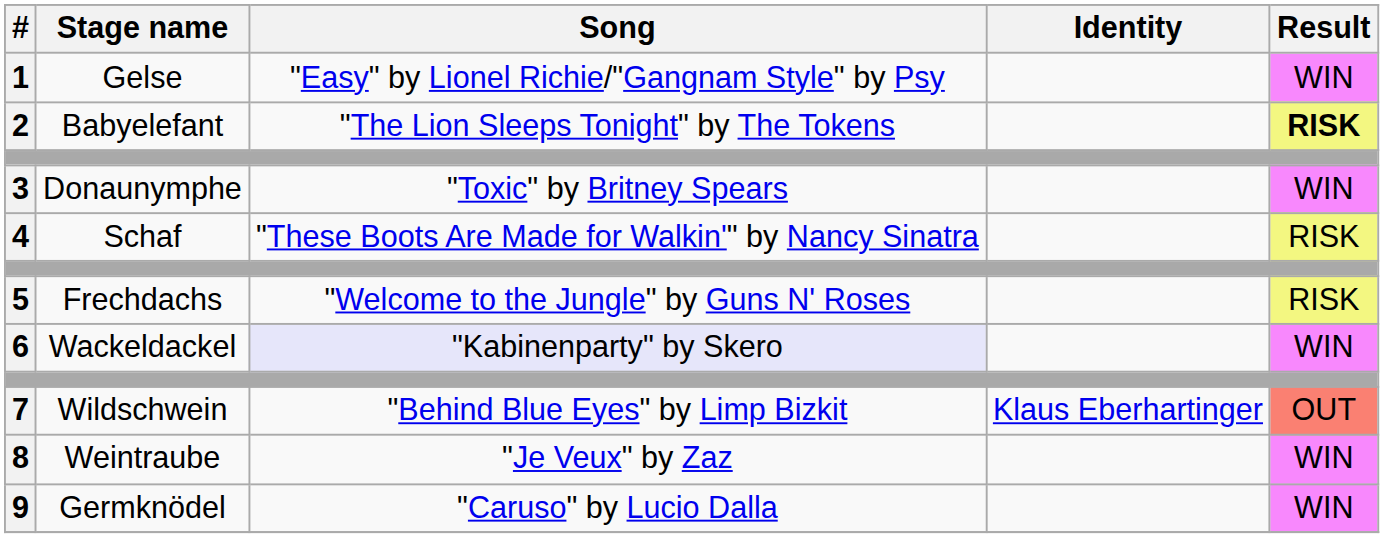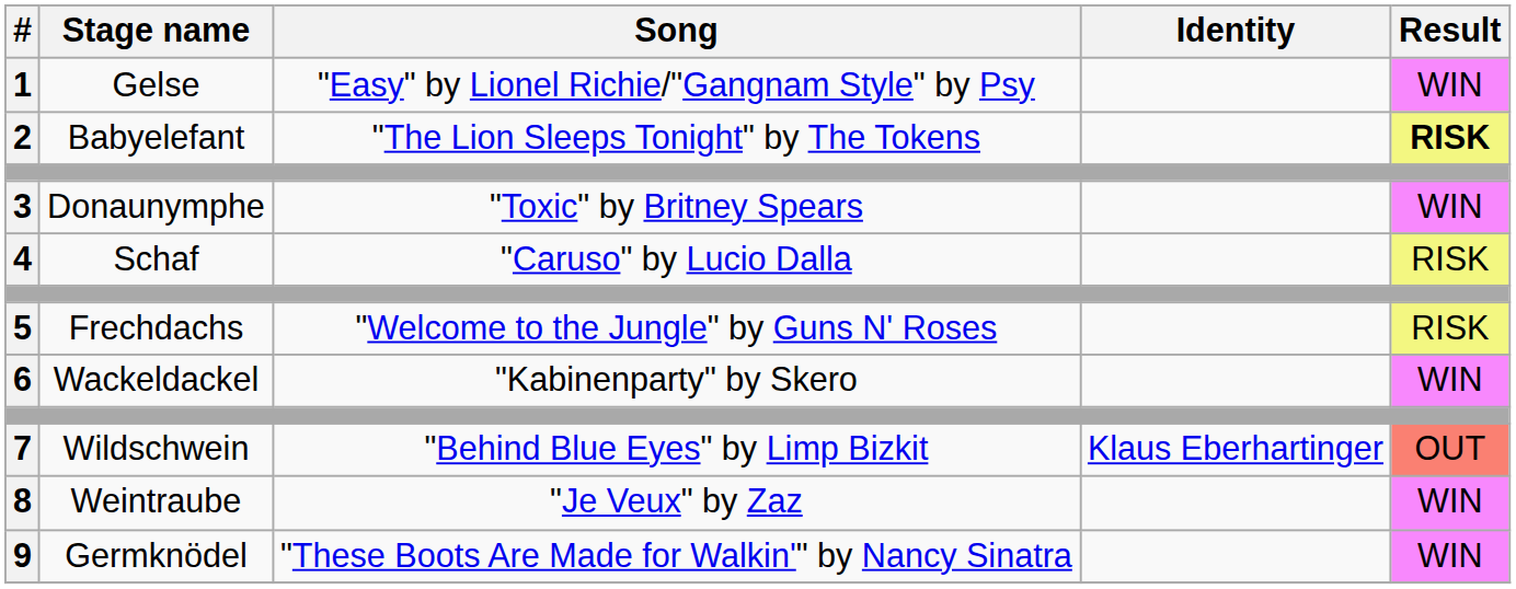 <table class="wikitable plainrowheaders" style="text-align: center;">
 <tr>
 <th>#</th>
 <th>Stage name</th>
 <th>Song</th>
 <th>Identity</th>
 <th>Result</th>
 </tr>
 <tr>
 <th>1</th>
 <td>Gelse</td>
 <td>"<a href='#'>Easy</a>" by <a href='#'>Lionel Richie</a>/"<a href='#'>Gangnam Style</a>" by <a href='#'>Psy</a></td>
 <td></td>
 <td bgcolor=#F888FD>WIN</td>
 </tr>
 <tr>
 <th>2</th>
 <td>Babyelefant</td>
 <td>"<a href='#'>The Lion Sleeps Tonight</a>" by <a href='#'>The Tokens</a></td>
 <td></td>
 <td bgcolor="#F3F781"><strong>RISK</strong></td>
 </tr>
 <tr>
 <td colspan="5" style="background:darkgray"></td>
 </tr>
 <tr>
 <th>3</th>
 <td>Donaunymphe</td>
 <td>"<a href='#'>Toxic</a>" by <a href='#'>Britney Spears</a></td>
 <td></td>
 <td bgcolor=#F888FD>WIN</td>
 </tr>
 <tr>
 <th>4</th>
 <td>Schaf</td>
-<td>"<a href='#'>These Boots Are Made for Walkin'</a>" by <a href='#'>Nancy Sinatra</a></td>
+<td>"<a href='#'>Caruso</a>" by <a href='#'>Lucio Dalla</a></td>
 <td></td>
 <td bgcolor="#F3F781">RISK</td>
 </tr>
 <tr>
 <td colspan="5" style="background:darkgray"></td>
 </tr>
 <tr>
 <th>5</th>
 <td>Frechdachs</td>
 <td>"<a href='#'>Welcome to the Jungle</a>" by <a href='#'>Guns N' Roses</a></td>
 <td></td>
 <td bgcolor="#F3F781">RISK</td>
 </tr>
 <tr>
 <th>6</th>
 <td>Wackeldackel</td>
-<td style="background: lavender;">"Kabinenparty" by Skero</td>
+<td>"Kabinenparty" by Skero</td>
 <td></td>
 <td bgcolor=#F888FD>WIN</td>
 </tr>
 <tr>
 <td colspan="5" style="background:darkgray"></td>
 </tr>
 <tr>
 <th>7</th>
 <td>Wildschwein</td>
 <td>"<a href='#'>Behind Blue Eyes</a>" by <a href='#'>Limp Bizkit</a></td>
 <td><a href='#'>Klaus Eberhartinger</a></td>
 <td bgcolor=salmon>OUT</td>
 </tr>
 <tr>
 <th>8</th>
 <td>Weintraube</td>
 <td>"<a href='#'>Je Veux</a>" by <a href='#'>Zaz</a></td>
 <td></td>
 <td bgcolor=#F888FD>WIN</td>
 </tr>
 <tr>
 <th>9</th>
 <td>Germknödel</td>
-<td>"<a href='#'>Caruso</a>" by <a href='#'>Lucio Dalla</a></td>
+<td>"<a href='#'>These Boots Are Made for Walkin'</a>" by <a href='#'>Nancy Sinatra</a></td>
 <td></td>
 <td bgcolor=#F888FD>WIN</td>
 </tr>
 <tr>
 </tr>
 </table>
